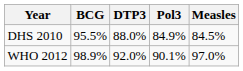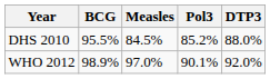 <table class="wikitable">
 <tr>
 <th>Year</th>
 <th>BCG</th>
+<th>Measles</th>
+<th>Pol3</th>
 <th>DTP3</th>
-<th>Pol3</th>
-<th>Measles</th>
 </tr>
 <tr>
 <td>DHS 2010</td>
 <td>95.5%</td>
+<td>84.5%</td>
+<td>85.2%</td>
 <td>88.0%</td>
-<td>84.9%</td>
-<td>84.5%</td>
 </tr>
 <tr>
 <td>WHO 2012 </td>
 <td>98.9%</td>
+<td>97.0%</td>
+<td>90.1%</td>
 <td>92.0%</td>
-<td>90.1%</td>
-<td>97.0%</td>
 </tr>
 </table>
